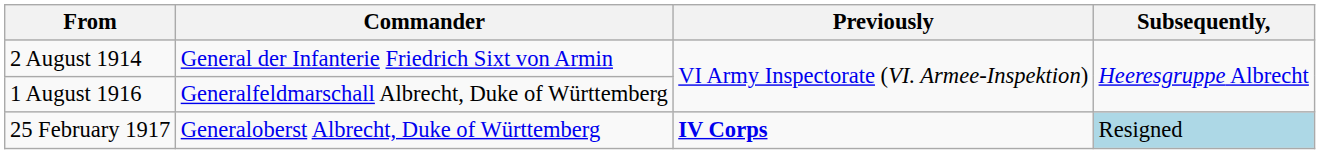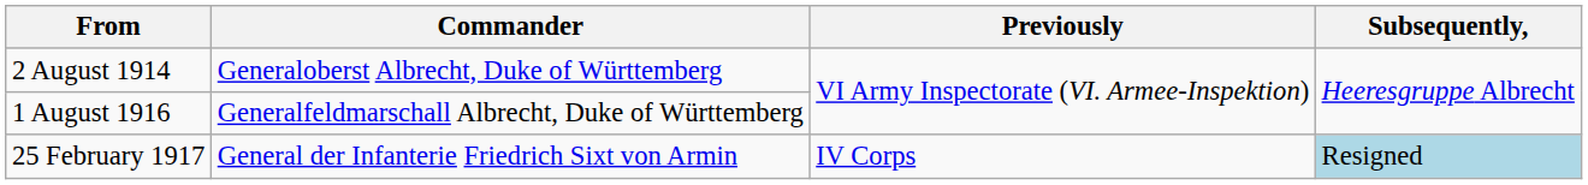 <table class="wikitable">
 <tr>
 <th>From</th>
 <th>Commander</th>
 <th>Previously</th>
 <th>Subsequently,</th>
 </tr>
 <tr>
 <td>2 August 1914</td>
-<td><a href='#'>General der Infanterie</a> <a href='#'>Friedrich Sixt von Armin</a></td>
+<td><a href='#'>Generaloberst</a> <a href='#'>Albrecht, Duke of Württemberg</a></td>
 <td rowspan=2><a href='#'>VI Army Inspectorate</a> (<em>VI. Armee-Inspektion</em>)</td>
 <td rowspan=2><a href='#'><em>Heeresgruppe</em> Albrecht</a></td>
 </tr>
 <tr>
 <td>1 August 1916</td>
 <td><a href='#'>Generalfeldmarschall</a> Albrecht, Duke of Württemberg</td>
 </tr>
 <tr>
 <td>25 February 1917</td>
-<td><a href='#'>Generaloberst</a> <a href='#'>Albrecht, Duke of Württemberg</a></td>
-<td><strong><a href='#'>IV Corps</a></strong></td>
+<td><a href='#'>General der Infanterie</a> <a href='#'>Friedrich Sixt von Armin</a></td>
+<td><a href='#'>IV Corps</a></td>
 <td style="background: lightblue;">Resigned</td>
 </tr>
 </table>
